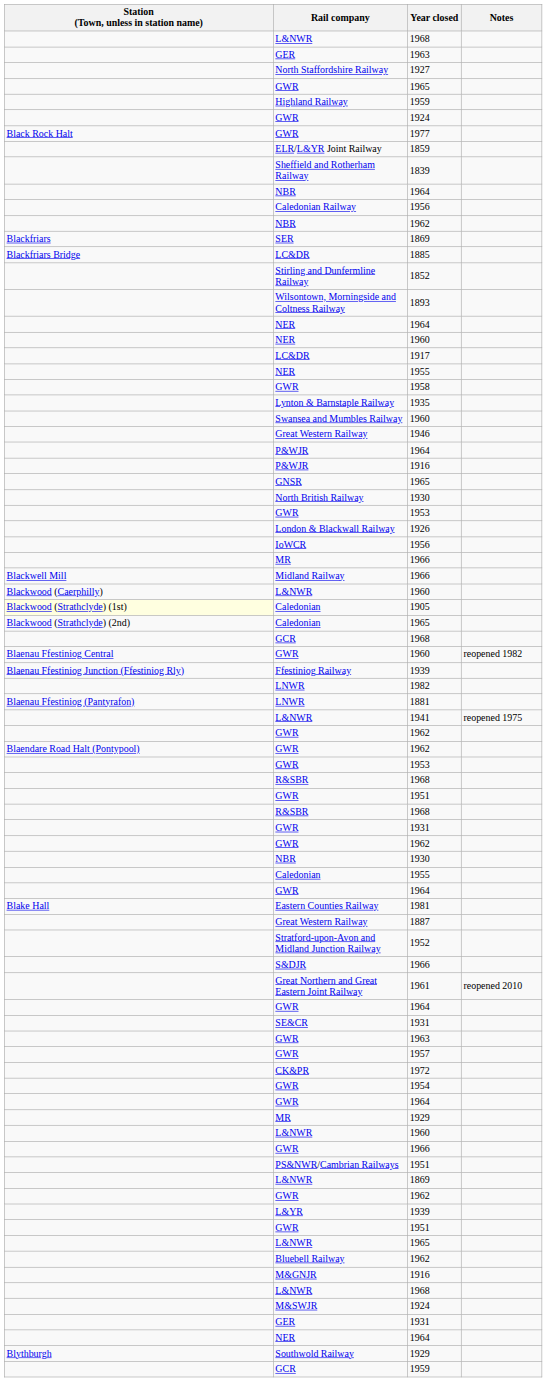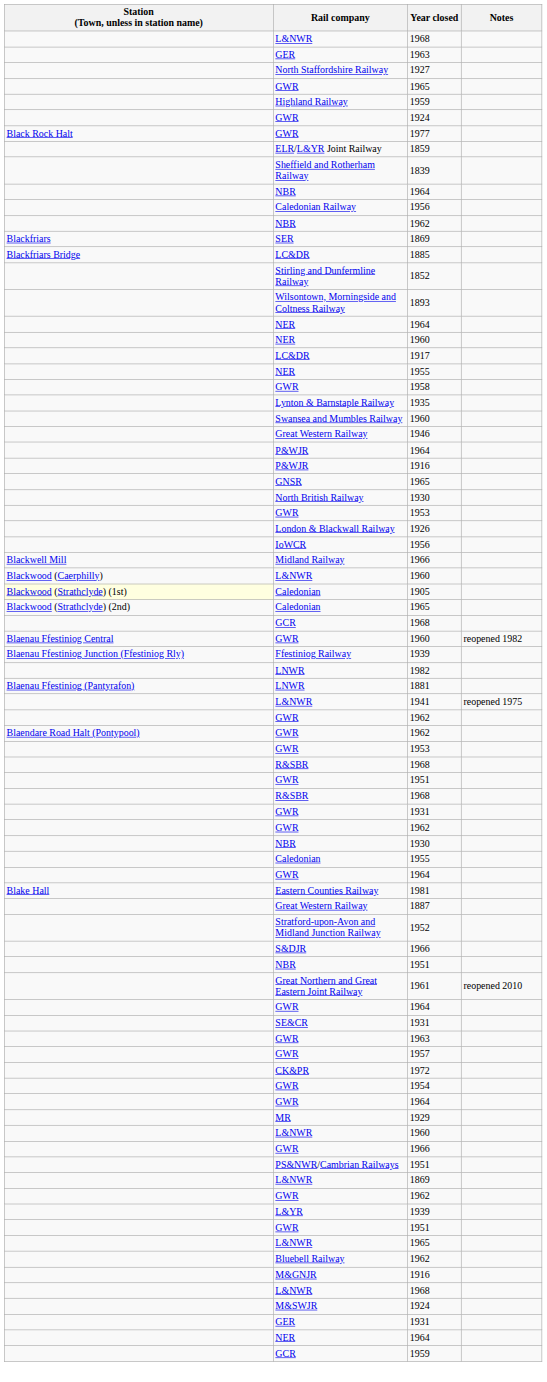 <table class="wikitable sortable">
 <tr>
 <th style="width:50%">Station<br>(Town, unless in station name)</th>
 <th style="width:25%">Rail company</th>
 <th style="width:10%">Year closed</th>
 <th style="width:20%">Notes</th>
 </tr>
 <tr>
 <td></td>
 <td><a href='#'>L&NWR</a></td>
 <td>1968</td>
 <td></td>
 </tr>
 <tr>
 <td></td>
 <td><a href='#'>GER</a></td>
 <td>1963</td>
 <td></td>
 </tr>
 <tr>
 <td></td>
 <td><a href='#'>North Staffordshire Railway</a></td>
 <td>1927</td>
 </tr>
 <tr>
 <td></td>
 <td><a href='#'>GWR</a></td>
 <td>1965</td>
 <td></td>
 </tr>
 <tr>
 <td></td>
 <td><a href='#'>Highland Railway</a></td>
 <td>1959</td>
 <td></td>
 </tr>
 <tr>
 <td></td>
 <td><a href='#'>GWR</a></td>
 <td>1924</td>
 <td></td>
 </tr>
 <tr>
 <td><a href='#'>Black Rock Halt</a></td>
 <td><a href='#'>GWR</a></td>
 <td>1977</td>
 <td></td>
 </tr>
 <tr>
 <td></td>
 <td><a href='#'>ELR</a>/<a href='#'>L&YR</a> Joint Railway</td>
 <td>1859</td>
 <td></td>
 </tr>
 <tr>
 <td></td>
 <td><a href='#'>Sheffield and Rotherham Railway</a></td>
 <td>1839</td>
 <td></td>
 </tr>
 <tr>
 <td></td>
 <td><a href='#'>NBR</a></td>
 <td>1964</td>
 <td></td>
 </tr>
 <tr>
 <td></td>
 <td><a href='#'>Caledonian Railway</a></td>
 <td>1956</td>
 <td></td>
 </tr>
 <tr>
 <td></td>
 <td><a href='#'>NBR</a></td>
 <td>1962</td>
 <td></td>
 </tr>
 <tr>
 <td><a href='#'>Blackfriars</a></td>
 <td><a href='#'>SER</a></td>
 <td>1869</td>
 <td></td>
 </tr>
 <tr>
 <td><a href='#'>Blackfriars Bridge</a></td>
 <td><a href='#'>LC&DR</a></td>
 <td>1885</td>
 <td></td>
 </tr>
 <tr>
 <td></td>
 <td><a href='#'>Stirling and Dunfermline Railway</a></td>
 <td>1852</td>
 <td></td>
 </tr>
 <tr>
 <td></td>
 <td><a href='#'>Wilsontown, Morningside and Coltness Railway</a></td>
 <td>1893</td>
 <td></td>
 </tr>
 <tr>
 <td></td>
 <td><a href='#'>NER</a></td>
 <td>1964</td>
 <td></td>
 </tr>
 <tr>
 <td></td>
 <td><a href='#'>NER</a></td>
 <td>1960</td>
 <td></td>
 </tr>
 <tr>
 <td></td>
 <td><a href='#'>LC&DR</a></td>
 <td>1917</td>
 <td></td>
 </tr>
 <tr>
 <td></td>
 <td><a href='#'>NER</a></td>
 <td>1955</td>
 <td></td>
 </tr>
 <tr>
 <td></td>
 <td><a href='#'>GWR</a></td>
 <td>1958</td>
 <td></td>
 </tr>
 <tr>
 <td></td>
 <td><a href='#'>Lynton & Barnstaple Railway</a></td>
 <td>1935</td>
 <td></td>
 </tr>
 <tr>
 <td></td>
 <td><a href='#'>Swansea and Mumbles Railway</a></td>
 <td>1960</td>
 <td></td>
 </tr>
 <tr>
 <td></td>
 <td><a href='#'>Great Western Railway</a></td>
 <td>1946</td>
 <td></td>
 </tr>
 <tr>
 <td></td>
 <td><a href='#'>P&WJR</a></td>
 <td>1964</td>
 <td></td>
 </tr>
 <tr>
 <td></td>
 <td><a href='#'>P&WJR</a></td>
 <td>1916</td>
 <td></td>
 </tr>
 <tr>
 <td></td>
 <td><a href='#'>GNSR</a></td>
 <td>1965</td>
 <td></td>
 </tr>
 <tr>
 <td></td>
 <td><a href='#'>North British Railway</a></td>
 <td>1930</td>
 <td></td>
 </tr>
 <tr>
 <td></td>
 <td><a href='#'>GWR</a></td>
 <td>1953</td>
 <td></td>
 </tr>
 <tr>
 <td></td>
 <td><a href='#'>London & Blackwall Railway</a></td>
 <td>1926</td>
 <td></td>
 </tr>
 <tr>
 <td></td>
 <td><a href='#'>IoWCR</a></td>
 <td>1956</td>
 <td></td>
 </tr>
 <tr>
-<td></td>
-<td><a href='#'>MR</a></td>
-<td>1966</td>
-<td></td>
-</tr>
-<tr>
 <td><a href='#'>Blackwell Mill</a></td>
 <td><a href='#'>Midland Railway</a></td>
 <td>1966</td>
 <td></td>
 </tr>
 <tr>
 <td><a href='#'>Blackwood</a> (<a href='#'>Caerphilly</a>)</td>
 <td><a href='#'>L&NWR</a></td>
 <td>1960</td>
 <td></td>
 </tr>
 <tr>
 <td style="background: lightyellow;"><a href='#'>Blackwood</a> (<a href='#'>Strathclyde</a>) (1st)</td>
 <td><a href='#'>Caledonian</a></td>
 <td>1905</td>
 <td></td>
 </tr>
 <tr>
 <td><a href='#'>Blackwood</a> (<a href='#'>Strathclyde</a>) (2nd)</td>
 <td><a href='#'>Caledonian</a></td>
 <td>1965</td>
 <td></td>
 </tr>
 <tr>
 <td></td>
 <td><a href='#'>GCR</a></td>
 <td>1968</td>
 <td></td>
 </tr>
 <tr>
 <td><a href='#'>Blaenau Ffestiniog Central</a></td>
 <td><a href='#'>GWR</a></td>
 <td>1960</td>
 <td>reopened 1982</td>
 </tr>
 <tr>
 <td><a href='#'>Blaenau Ffestiniog Junction (Ffestiniog Rly)</a></td>
 <td><a href='#'>Ffestiniog Railway</a></td>
 <td>1939</td>
 <td></td>
 </tr>
 <tr>
 <td></td>
 <td><a href='#'>LNWR</a></td>
 <td>1982</td>
 <td></td>
 </tr>
 <tr>
 <td><a href='#'>Blaenau Ffestiniog (Pantyrafon)</a></td>
 <td><a href='#'>LNWR</a></td>
 <td>1881</td>
 <td></td>
 </tr>
 <tr>
 <td></td>
 <td><a href='#'>L&NWR</a></td>
 <td>1941</td>
 <td>reopened 1975</td>
 </tr>
 <tr>
 <td></td>
 <td><a href='#'>GWR</a></td>
 <td>1962</td>
 <td></td>
 </tr>
 <tr>
 <td><a href='#'>Blaendare Road Halt (Pontypool)</a></td>
 <td><a href='#'>GWR</a></td>
 <td>1962</td>
 <td></td>
 </tr>
 <tr>
 <td></td>
 <td><a href='#'>GWR</a></td>
 <td>1953</td>
 <td></td>
 </tr>
 <tr>
 <td></td>
 <td><a href='#'>R&SBR</a></td>
 <td>1968</td>
 <td></td>
 </tr>
 <tr>
 <td></td>
 <td><a href='#'>GWR</a></td>
 <td>1951</td>
 <td></td>
 </tr>
 <tr>
 <td></td>
 <td><a href='#'>R&SBR</a></td>
 <td>1968</td>
 <td></td>
 </tr>
 <tr>
 <td></td>
 <td><a href='#'>GWR</a></td>
 <td>1931</td>
 <td></td>
 </tr>
 <tr>
 <td></td>
 <td><a href='#'>GWR</a></td>
 <td>1962</td>
 <td></td>
 </tr>
 <tr>
 <td></td>
 <td><a href='#'>NBR</a></td>
 <td>1930</td>
 <td></td>
 </tr>
 <tr>
 <td></td>
 <td><a href='#'>Caledonian</a></td>
 <td>1955</td>
 <td></td>
 </tr>
 <tr>
 <td></td>
 <td><a href='#'>GWR</a></td>
 <td>1964</td>
 <td></td>
 </tr>
 <tr>
 <td><a href='#'>Blake Hall</a></td>
 <td><a href='#'>Eastern Counties Railway</a></td>
 <td>1981</td>
 <td></td>
 </tr>
 <tr>
 <td></td>
 <td><a href='#'>Great Western Railway</a></td>
 <td>1887</td>
 <td></td>
 </tr>
 <tr>
 <td></td>
 <td><a href='#'>Stratford-upon-Avon and Midland Junction Railway</a></td>
 <td>1952</td>
 <td></td>
 </tr>
 <tr>
 <td></td>
 <td><a href='#'>S&DJR</a></td>
 <td>1966</td>
 <td></td>
 </tr>
 <tr>
 <td></td>
+<td><a href='#'>NBR</a></td>
+<td>1951</td>
+<td></td>
+</tr>
+<tr>
+<td></td>
 <td><a href='#'>Great Northern and Great Eastern Joint Railway</a></td>
 <td>1961</td>
 <td>reopened 2010</td>
 </tr>
 <tr>
 <td></td>
 <td><a href='#'>GWR</a></td>
 <td>1964</td>
 <td></td>
 </tr>
 <tr>
 <td></td>
 <td><a href='#'>SE&CR</a></td>
 <td>1931</td>
 <td></td>
 </tr>
 <tr>
 <td></td>
 <td><a href='#'>GWR</a></td>
 <td>1963</td>
 <td></td>
 </tr>
 <tr>
 <td></td>
 <td><a href='#'>GWR</a></td>
 <td>1957</td>
 <td></td>
 </tr>
 <tr>
 <td></td>
 <td><a href='#'>CK&PR</a></td>
 <td>1972</td>
 <td></td>
 </tr>
 <tr>
 <td></td>
 <td><a href='#'>GWR</a></td>
 <td>1954</td>
 <td></td>
 </tr>
 <tr>
 <td></td>
 <td><a href='#'>GWR</a></td>
 <td>1964</td>
 <td></td>
 </tr>
 <tr>
 <td></td>
 <td><a href='#'>MR</a></td>
 <td>1929</td>
 <td></td>
 </tr>
 <tr>
 <td></td>
 <td><a href='#'>L&NWR</a></td>
 <td>1960</td>
 <td></td>
 </tr>
 <tr>
 <td></td>
 <td><a href='#'>GWR</a></td>
 <td>1966</td>
 <td></td>
 </tr>
 <tr>
 <td></td>
 <td><a href='#'>PS&NWR</a>/<a href='#'>Cambrian Railways</a></td>
 <td>1951</td>
 <td></td>
 </tr>
 <tr>
 <td></td>
 <td><a href='#'>L&NWR</a></td>
 <td>1869</td>
 <td></td>
 </tr>
 <tr>
 <td></td>
 <td><a href='#'>GWR</a></td>
 <td>1962</td>
 <td></td>
 </tr>
 <tr>
 <td></td>
 <td><a href='#'>L&YR</a></td>
 <td>1939</td>
 <td></td>
 </tr>
 <tr>
 <td></td>
 <td><a href='#'>GWR</a></td>
 <td>1951</td>
 <td></td>
 </tr>
 <tr>
 <td></td>
 <td><a href='#'>L&NWR</a></td>
 <td>1965</td>
 <td></td>
 </tr>
 <tr>
 <td></td>
 <td><a href='#'>Bluebell Railway</a></td>
 <td>1962</td>
 <td></td>
 </tr>
 <tr>
 <td></td>
 <td><a href='#'>M&GNJR</a></td>
 <td>1916</td>
 <td></td>
 </tr>
 <tr>
 <td></td>
 <td><a href='#'>L&NWR</a></td>
 <td>1968</td>
 <td></td>
 </tr>
 <tr>
 <td></td>
 <td><a href='#'>M&SWJR</a></td>
 <td>1924</td>
 <td></td>
 </tr>
 <tr>
 <td></td>
 <td><a href='#'>GER</a></td>
 <td>1931</td>
 <td></td>
 </tr>
 <tr>
 <td></td>
 <td><a href='#'>NER</a></td>
 <td>1964</td>
 <td></td>
 </tr>
 <tr>
-<td><a href='#'>Blythburgh</a></td>
-<td><a href='#'>Southwold Railway</a></td>
-<td>1929</td>
-<td></td>
-</tr>
-<tr>
 <td></td>
 <td><a href='#'>GCR</a></td>
 <td>1959</td>
 <td></td>
 </tr>
 </table>
